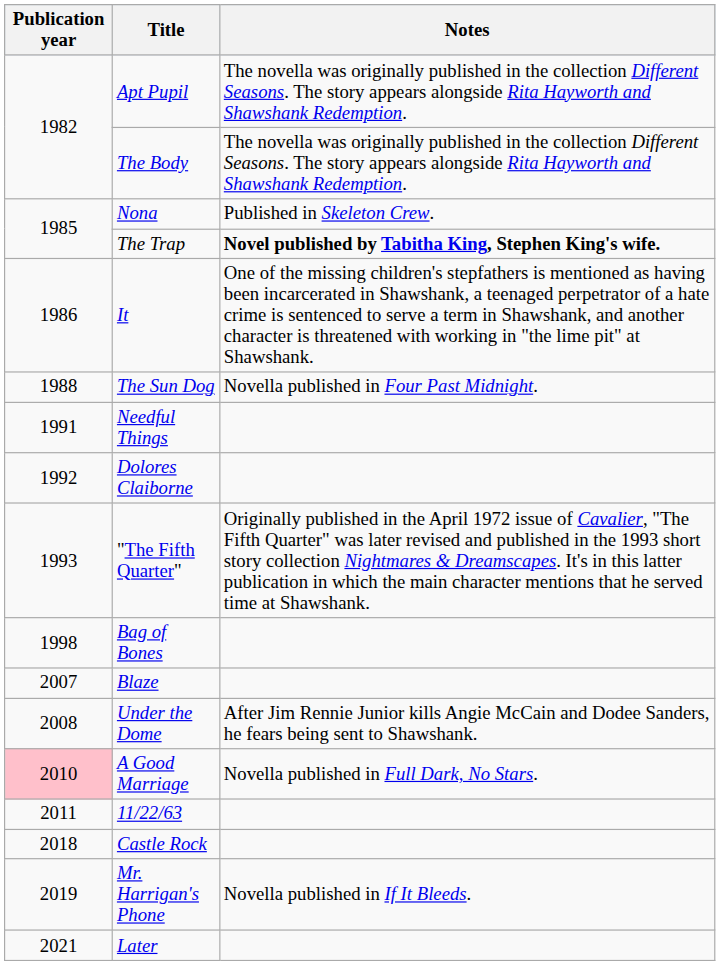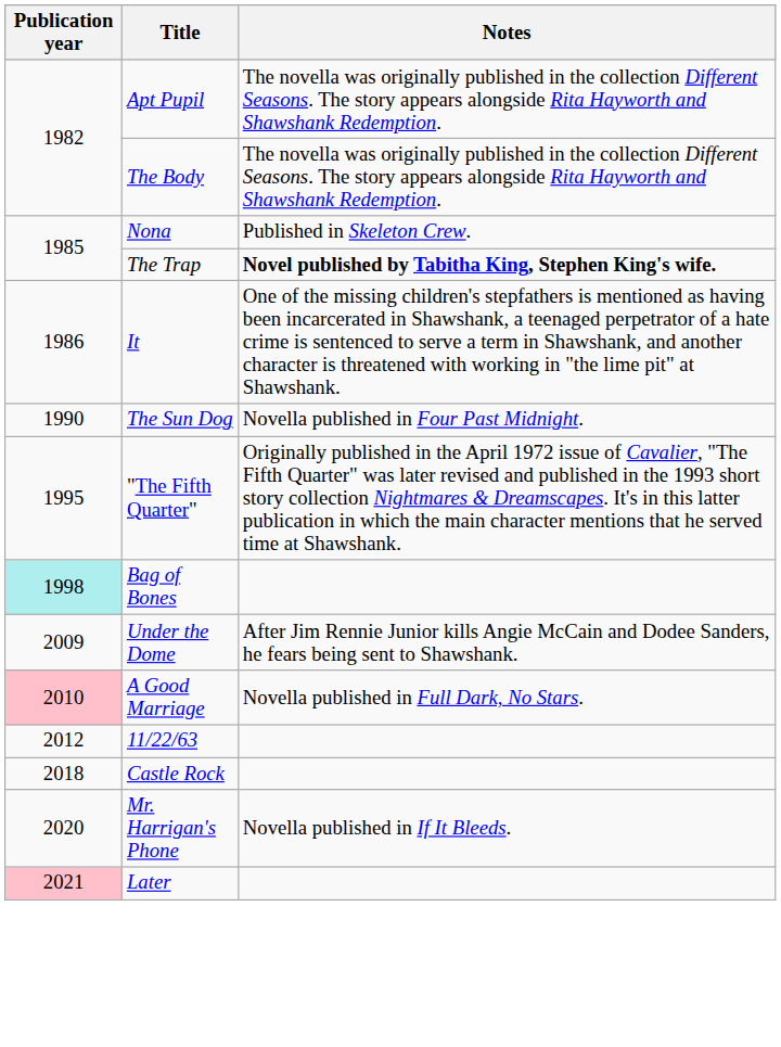 <table class="wikitable">
 <tr style="background:#b0c4de; text-align:center;">
 <th>Publication year</th>
 <th>Title</th>
 <th>Notes</th>
 </tr>
 <tr>
 <td style="text-align:center;" rowspan=2>1982</td>
 <td><em><a href='#'>Apt Pupil</a></em></td>
 <td>The novella was originally published in the collection <em><a href='#'>Different Seasons</a></em>. The story appears alongside <em><a href='#'>Rita Hayworth and Shawshank Redemption</a></em>.</td>
 </tr>
 <tr>
 <td><em><a href='#'>The Body</a></em></td>
 <td>The novella was originally published in the collection <em>Different Seasons</em>. The story appears alongside <em><a href='#'>Rita Hayworth and Shawshank Redemption</a></em>.</td>
 </tr>
 <tr>
 <td style="text-align:center;" rowspan=2>1985</td>
 <td><em><a href='#'>Nona</a></em></td>
 <td>Published in <em><a href='#'>Skeleton Crew</a></em>.</td>
 </tr>
 <tr>
 <td><em>The Trap</em></td>
 <td><strong>Novel published by <a href='#'>Tabitha King</a>, Stephen King's wife.</strong></td>
 </tr>
 <tr>
 <td style="text-align:center;">1986</td>
 <td><em><a href='#'>It</a></em></td>
 <td>One of the missing children's stepfathers is mentioned as having been incarcerated in Shawshank, a teenaged perpetrator of a hate crime is sentenced to serve a term in Shawshank, and another character is threatened with working in "the lime pit" at Shawshank.</td>
 </tr>
 <tr>
-<td style="text-align:center;">1988</td>
+<td style="text-align:center;">1990</td>
 <td><em><a href='#'>The Sun Dog</a></em></td>
 <td>Novella published in <em><a href='#'>Four Past Midnight</a></em>.</td>
 </tr>
 <tr>
-<td style="text-align:center;">1991</td>
-<td><em><a href='#'>Needful Things</a></em></td>
-<td></td>
-</tr>
-<tr>
-<td style="text-align:center;">1992</td>
-<td><em><a href='#'>Dolores Claiborne</a></em></td>
-<td></td>
-</tr>
-<tr>
-<td style="text-align:center;">1993</td>
+<td style="text-align:center;">1995</td>
 <td>"<a href='#'>The Fifth Quarter</a>"</td>
 <td>Originally published in the April 1972 issue of <em><a href='#'>Cavalier</a></em>, "The Fifth Quarter" was later revised and published in the 1993 short story collection <em><a href='#'>Nightmares & Dreamscapes</a></em>. It's in this latter publication in which the main character mentions that he served time at Shawshank.</td>
 </tr>
 <tr>
-<td style="text-align:center;">1998</td>
+<td style="background: paleturquoise; text-align:center;">1998</td>
 <td><em><a href='#'>Bag of Bones</a></em></td>
 <td></td>
 </tr>
 <tr>
-<td style="text-align:center;">2007</td>
-<td><em><a href='#'>Blaze</a></em></td>
-<td></td>
-</tr>
-<tr>
-<td style="text-align:center;">2008</td>
+<td style="text-align:center;">2009</td>
 <td><em><a href='#'>Under the Dome</a></em></td>
 <td>After Jim Rennie Junior kills Angie McCain and Dodee Sanders, he fears being sent to Shawshank.</td>
 </tr>
 <tr>
 <td style="background: pink; text-align:center;">2010</td>
 <td><em><a href='#'>A Good Marriage</a></em></td>
 <td>Novella published in <em><a href='#'>Full Dark, No Stars</a></em>.</td>
 </tr>
 <tr>
-<td style="text-align:center;">2011</td>
+<td style="text-align:center;">2012</td>
 <td><em><a href='#'>11/22/63</a></em></td>
 <td></td>
 </tr>
 <tr>
 <td style="text-align:center;">2018</td>
 <td><em><a href='#'>Castle Rock</a></em></td>
 <td></td>
 </tr>
 <tr>
-<td style="text-align:center;">2019</td>
+<td style="text-align:center;">2020</td>
 <td><em><a href='#'>Mr. Harrigan's Phone</a></em></td>
 <td>Novella published in <em><a href='#'>If It Bleeds</a></em>.</td>
 </tr>
 <tr>
-<td style="text-align:center;">2021</td>
+<td style="background: pink; text-align:center;">2021</td>
 <td><em><a href='#'>Later</a></em></td>
 <td></td>
 </tr>
 </table>
